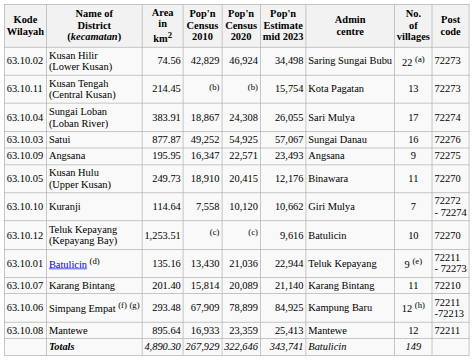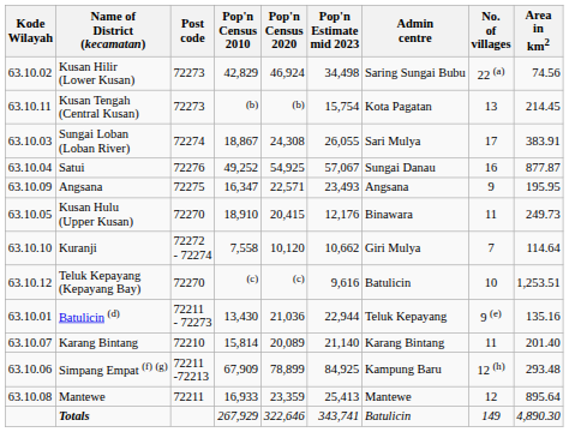 <table class="sortable wikitable">
 <tr>
 <th>Kode <br>Wilayah</th>
 <th>Name of<br>District<br>(<em>kecamatan</em>)</th>
-<th>Area <br> in<br>km<sup>2</sup></th>
+<th>Post<br>code</th>
 <th>Pop'n<br>Census<br>2010</th>
 <th>Pop'n<br>Census<br>2020</th>
 <th>Pop'n<br>Estimate<br>mid 2023</th>
 <th>Admin<br>centre</th>
 <th>No. <br>of<br>villages</th>
-<th>Post<br>code</th>
+<th>Area <br> in<br>km<sup>2</sup></th>
 </tr>
 <tr>
 <td>63.10.02</td>
 <td>Kusan Hilir <br>(Lower Kusan)</td>
-<td align="right">74.56</td>
+<td>72273</td>
 <td align="right">42,829</td>
 <td align="right">46,924</td>
 <td align="right">34,498</td>
 <td>Saring Sungai Bubu</td>
 <td align="center">22 <sup>(a)</sup></td>
-<td>72273</td>
+<td align="right">74.56</td>
 </tr>
 <tr>
 <td>63.10.11</td>
 <td>Kusan Tengah <br>(Central Kusan)</td>
-<td align="right">214.45</td>
+<td>72273</td>
 <td align="right"><sup>(b)</sup></td>
 <td align="right"><sup>(b)</sup></td>
 <td align="right">15,754</td>
 <td>Kota Pagatan</td>
 <td align="center">13</td>
-<td>72273</td>
+<td align="right">214.45</td>
 </tr>
 <tr>
-<td>63.10.04</td>
+<td>63.10.03</td>
 <td>Sungai Loban <br>(Loban River)</td>
-<td align="right">383.91</td>
+<td>72274</td>
 <td align="right">18,867</td>
 <td align="right">24,308</td>
 <td align="right">26,055</td>
 <td>Sari Mulya</td>
 <td align="center">17</td>
-<td>72274</td>
+<td align="right">383.91</td>
 </tr>
 <tr>
-<td>63.10.03</td>
+<td>63.10.04</td>
 <td>Satui</td>
-<td align="right">877.87</td>
+<td>72276</td>
 <td align="right">49,252</td>
 <td align="right">54,925</td>
 <td align="right">57,067</td>
 <td>Sungai Danau</td>
 <td align="center">16</td>
-<td>72276</td>
+<td align="right">877.87</td>
 </tr>
 <tr>
 <td>63.10.09</td>
 <td>Angsana</td>
-<td align="right">195.95</td>
+<td>72275</td>
 <td align="right">16,347</td>
 <td align="right">22,571</td>
 <td align="right">23,493</td>
 <td>Angsana</td>
 <td align="center">9</td>
-<td>72275</td>
+<td align="right">195.95</td>
 </tr>
 <tr>
 <td>63.10.05</td>
 <td>Kusan Hulu <br>(Upper Kusan)</td>
-<td align="right">249.73</td>
+<td>72270</td>
 <td align="right">18,910</td>
 <td align="right">20,415</td>
 <td align="right">12,176</td>
 <td>Binawara</td>
 <td align="center">11</td>
-<td>72270</td>
+<td align="right">249.73</td>
 </tr>
 <tr>
 <td>63.10.10</td>
 <td>Kuranji</td>
-<td align="right">114.64</td>
+<td>72272<br> - 72274</td>
 <td align="right">7,558</td>
 <td align="right">10,120</td>
 <td align="right">10,662</td>
 <td>Giri Mulya</td>
 <td align="center">7</td>
-<td>72272<br> - 72274</td>
+<td align="right">114.64</td>
 </tr>
 <tr>
 <td>63.10.12</td>
 <td>Teluk Kepayang <br>(Kepayang Bay)</td>
-<td align="right">1,253.51</td>
+<td>72270</td>
 <td align="right"><sup>(c)</sup></td>
 <td align="right"><sup>(c)</sup></td>
 <td align="right">9,616</td>
 <td>Batulicin</td>
 <td align="center">10</td>
-<td>72270</td>
+<td align="right">1,253.51</td>
 </tr>
 <tr>
 <td>63.10.01</td>
 <td><a href='#'>Batulicin</a> <sup>(d)</sup></td>
-<td align="right">135.16</td>
+<td>72211<br> - 72273</td>
 <td align="right">13,430</td>
 <td align="right">21,036</td>
 <td align="right">22,944</td>
 <td>Teluk Kepayang</td>
 <td align="center">9 <sup>(e)</sup></td>
-<td>72211<br> - 72273</td>
+<td align="right">135.16</td>
 </tr>
 <tr>
 <td>63.10.07</td>
 <td>Karang Bintang</td>
-<td align="right">201.40</td>
+<td>72210</td>
 <td align="right">15,814</td>
 <td align="right">20,089</td>
 <td align="right">21,140</td>
 <td>Karang Bintang</td>
 <td align="center">11</td>
-<td>72210</td>
+<td align="right">201.40</td>
 </tr>
 <tr>
 <td>63.10.06</td>
 <td>Simpang Empat <sup>(f)</sup> <sup>(g)</sup></td>
-<td align="right">293.48</td>
+<td>72211<br>-72213</td>
 <td align="right">67,909</td>
 <td align="right">78,899</td>
 <td align="right">84,925</td>
 <td>Kampung Baru</td>
 <td align="center">12 <sup>(h)</sup></td>
-<td>72211<br>-72213</td>
+<td align="right">293.48</td>
 </tr>
 <tr>
 <td>63.10.08</td>
 <td>Mantewe</td>
-<td align="right">895.64</td>
+<td>72211</td>
 <td align="right">16,933</td>
 <td align="right">23,359</td>
 <td align="right">25,413</td>
 <td>Mantewe</td>
 <td align="center">12</td>
-<td>72211</td>
+<td align="right">895.64</td>
 </tr>
 <tr>
 <td></td>
 <td><strong><em>Totals</em></strong></td>
-<td align="right"><em>4,890.30</em></td>
+<td></td>
 <td align="right"><em>267,929</em></td>
 <td align="right"><em>322,646</em></td>
 <td align="right"><em>343,741</em></td>
 <td><em>Batulicin</em></td>
 <td align="center"><em>149</em></td>
-<td></td>
+<td align="right"><em>4,890.30</em></td>
 </tr>
 </table>
